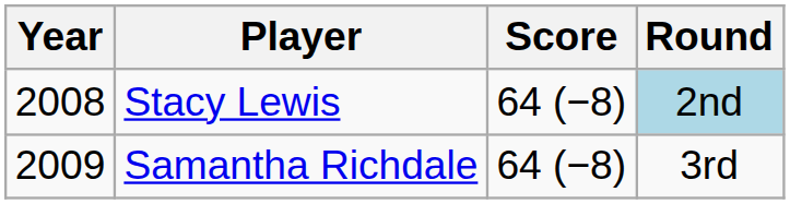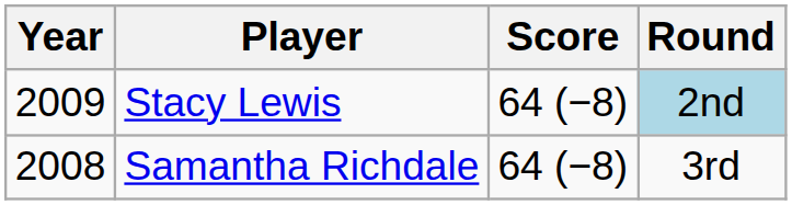 <table class="wikitable">
 <tr>
 <th>Year</th>
 <th>Player</th>
 <th>Score</th>
 <th>Round</th>
 </tr>
 <tr>
-<td>2008</td>
+<td>2009</td>
 <td><a href='#'>Stacy Lewis</a></td>
 <td>64 (−8)</td>
 <td align=center style="background: lightblue;">2nd</td>
 </tr>
 <tr>
-<td>2009</td>
+<td>2008</td>
 <td><a href='#'>Samantha Richdale</a></td>
 <td>64 (−8)</td>
 <td align=center>3rd</td>
 </tr>
 </table>
